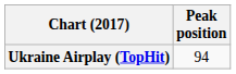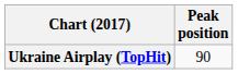 <table class="wikitable plainrowheaders" style="text-align:center">
 <tr>
 <th scope="col">Chart (2017)</th>
 <th scope="col">Peak<br>position</th>
 </tr>
 <tr>
 <th scope="row">Ukraine Airplay (<a href='#'>TopHit</a>)</th>
-<td>94</td>
+<td>90</td>
 </tr>
 </table>
